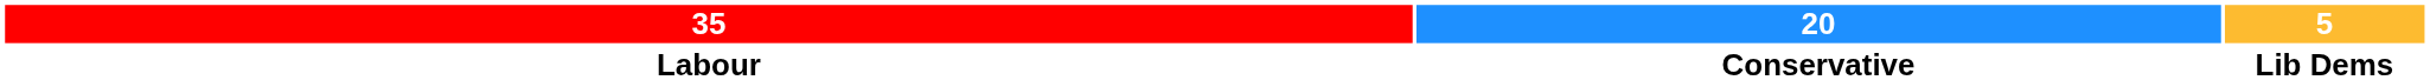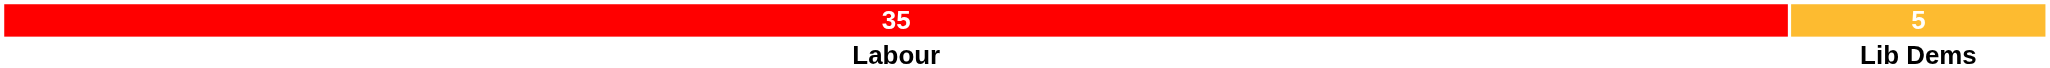 <table style="width:100%; text-align:center;">
 <tr style="color:white;">
 <td style="background:red; width:58.3%;"><strong>35</strong></td>
-<td style="background:dodgerblue; width:33.3%;"><strong>20</strong></td>
 <td style="background:#FDBB30; width:8.3%;"><strong>5</strong></td>
 </tr>
 <tr>
 <td><span><strong>Labour</strong></span></td>
-<td><span><strong>Conservative</strong></span></td>
 <td><span><strong>Lib Dems</strong></span></td>
 </tr>
 </table>
